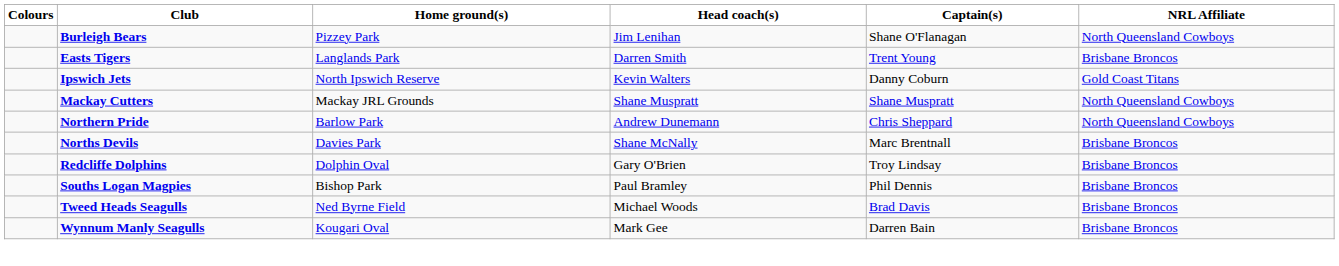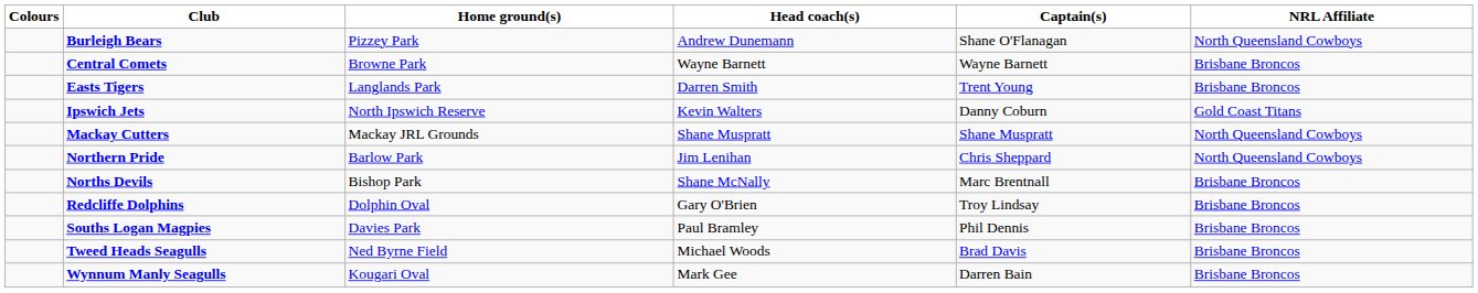 <table class="wikitable" style="width:100%; text-align:left">
 <tr>
 <th style="background:white; width:1%">Colours</th>
 <th style="background:white; width:18%">Club</th>
 <th style="background:white; width:21%">Home ground(s)</th>
 <th style="background:white; width:18%">Head coach(s)</th>
 <th style="background:white; width:15%">Captain(s)</th>
 <th style="background:white; width:18%">NRL Affiliate</th>
 </tr>
 <tr>
 <td><div> </div></td>
 <td><strong><a href='#'>Burleigh Bears</a></strong></td>
 <td><a href='#'>Pizzey Park</a></td>
-<td><a href='#'>Jim Lenihan</a></td>
+<td><a href='#'>Andrew Dunemann</a></td>
 <td>Shane O'Flanagan</td>
 <td> <a href='#'>North Queensland Cowboys</a></td>
+</tr>
+<tr>
+<td><div> </div></td>
+<td><strong><a href='#'>Central Comets</a></strong></td>
+<td><a href='#'>Browne Park</a></td>
+<td>Wayne Barnett</td>
+<td>Wayne Barnett</td>
+<td> <a href='#'>Brisbane Broncos</a></td>
 </tr>
 <tr>
 <td><div> </div></td>
 <td><strong><a href='#'>Easts Tigers</a></strong></td>
 <td><a href='#'>Langlands Park</a></td>
 <td><a href='#'>Darren Smith</a></td>
 <td><a href='#'>Trent Young</a></td>
 <td> <a href='#'>Brisbane Broncos</a></td>
 </tr>
 <tr>
 <td><div> </div></td>
 <td><strong><a href='#'>Ipswich Jets</a></strong></td>
 <td><a href='#'>North Ipswich Reserve</a></td>
 <td><a href='#'>Kevin Walters</a></td>
 <td>Danny Coburn</td>
 <td> <a href='#'>Gold Coast Titans</a></td>
 </tr>
 <tr>
 <td><div> </div></td>
 <td><strong><a href='#'>Mackay Cutters</a></strong></td>
 <td>Mackay JRL Grounds</td>
 <td><a href='#'>Shane Muspratt</a></td>
 <td><a href='#'>Shane Muspratt</a></td>
 <td> <a href='#'>North Queensland Cowboys</a></td>
 </tr>
 <tr>
 <td><div> </div></td>
 <td><strong><a href='#'>Northern Pride</a></strong></td>
 <td><a href='#'>Barlow Park</a></td>
-<td><a href='#'>Andrew Dunemann</a></td>
+<td><a href='#'>Jim Lenihan</a></td>
 <td><a href='#'>Chris Sheppard</a></td>
 <td> <a href='#'>North Queensland Cowboys</a></td>
 </tr>
 <tr>
 <td><div> </div></td>
 <td><strong><a href='#'>Norths Devils</a></strong></td>
-<td><a href='#'>Davies Park</a></td>
+<td>Bishop Park</td>
 <td><a href='#'>Shane McNally</a></td>
 <td>Marc Brentnall</td>
 <td> <a href='#'>Brisbane Broncos</a></td>
 </tr>
 <tr>
 <td><div> </div></td>
 <td><strong><a href='#'>Redcliffe Dolphins</a></strong></td>
 <td><a href='#'>Dolphin Oval</a></td>
 <td>Gary O'Brien</td>
 <td>Troy Lindsay</td>
 <td> <a href='#'>Brisbane Broncos</a></td>
 </tr>
 <tr>
 <td><div> </div></td>
 <td><strong><a href='#'>Souths Logan Magpies</a></strong></td>
-<td>Bishop Park</td>
+<td><a href='#'>Davies Park</a></td>
 <td>Paul Bramley</td>
 <td>Phil Dennis</td>
 <td> <a href='#'>Brisbane Broncos</a></td>
 </tr>
 <tr>
 <td><div> </div></td>
 <td><strong><a href='#'>Tweed Heads Seagulls</a></strong></td>
 <td><a href='#'>Ned Byrne Field</a></td>
 <td>Michael Woods</td>
 <td><a href='#'>Brad Davis</a></td>
 <td> <a href='#'>Brisbane Broncos</a></td>
 </tr>
 <tr>
 <td><div> </div></td>
 <td><strong><a href='#'>Wynnum Manly Seagulls</a></strong></td>
 <td><a href='#'>Kougari Oval</a></td>
 <td>Mark Gee</td>
 <td>Darren Bain</td>
 <td> <a href='#'>Brisbane Broncos</a></td>
 </tr>
 </table>
